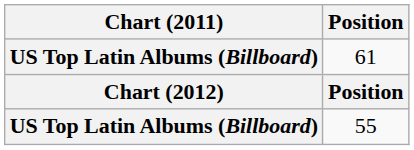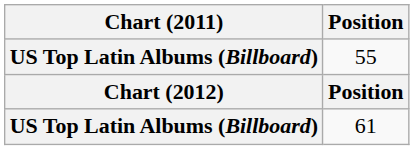 <table class="wikitable plainrowheaders" style="text-align:center">
 <tr>
 <th scope="col">Chart (2011)</th>
 <th scope="col">Position</th>
 </tr>
 <tr>
 <th scope="row">US Top Latin Albums (<em>Billboard</em>)</th>
-<td>61</td>
+<td>55</td>
 </tr>
 <tr>
 <th scope="col">Chart (2012)</th>
 <th scope="col">Position</th>
 </tr>
 <tr>
 <th scope="row">US Top Latin Albums (<em>Billboard</em>)</th>
-<td>55</td>
+<td>61</td>
 </tr>
 </table>
